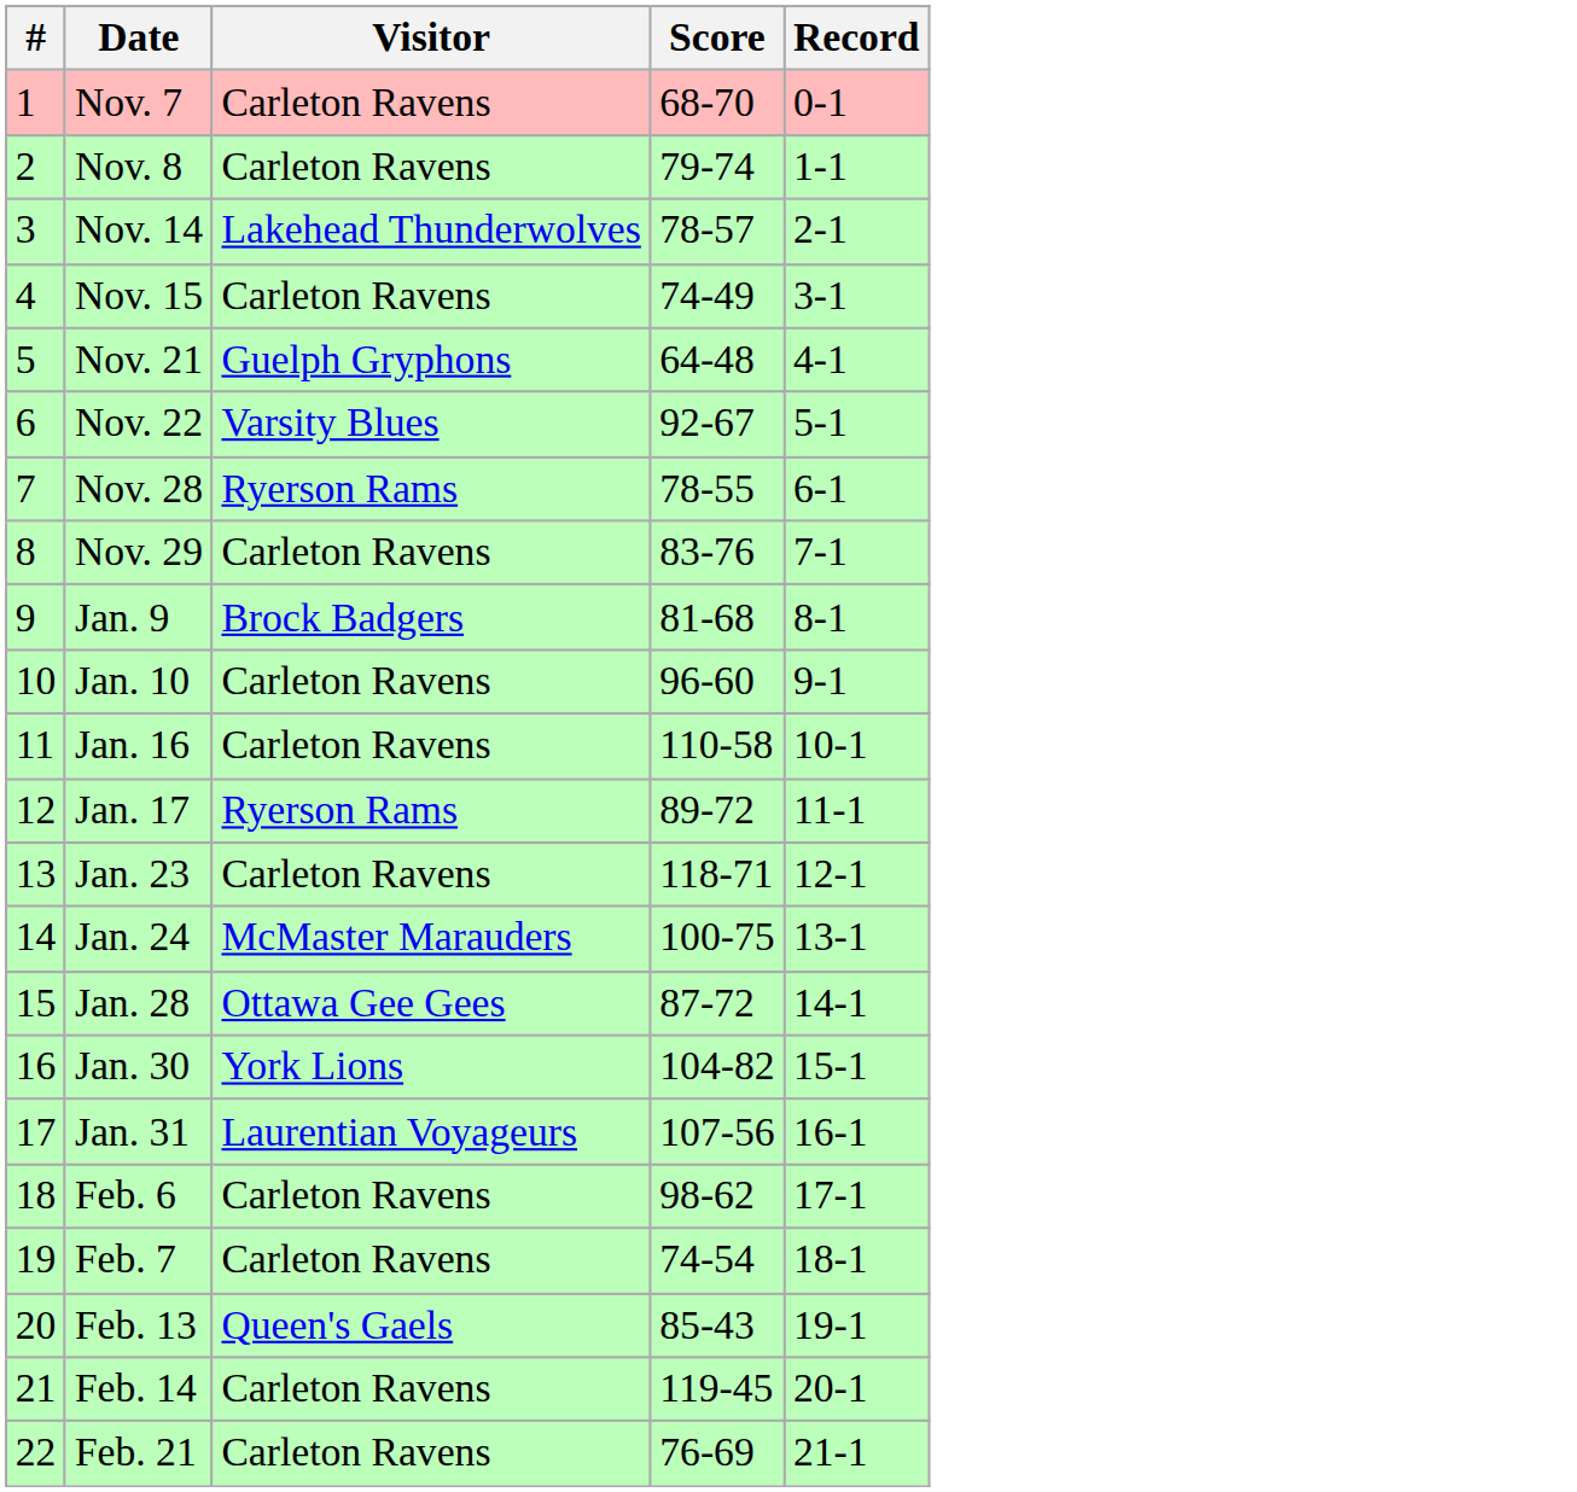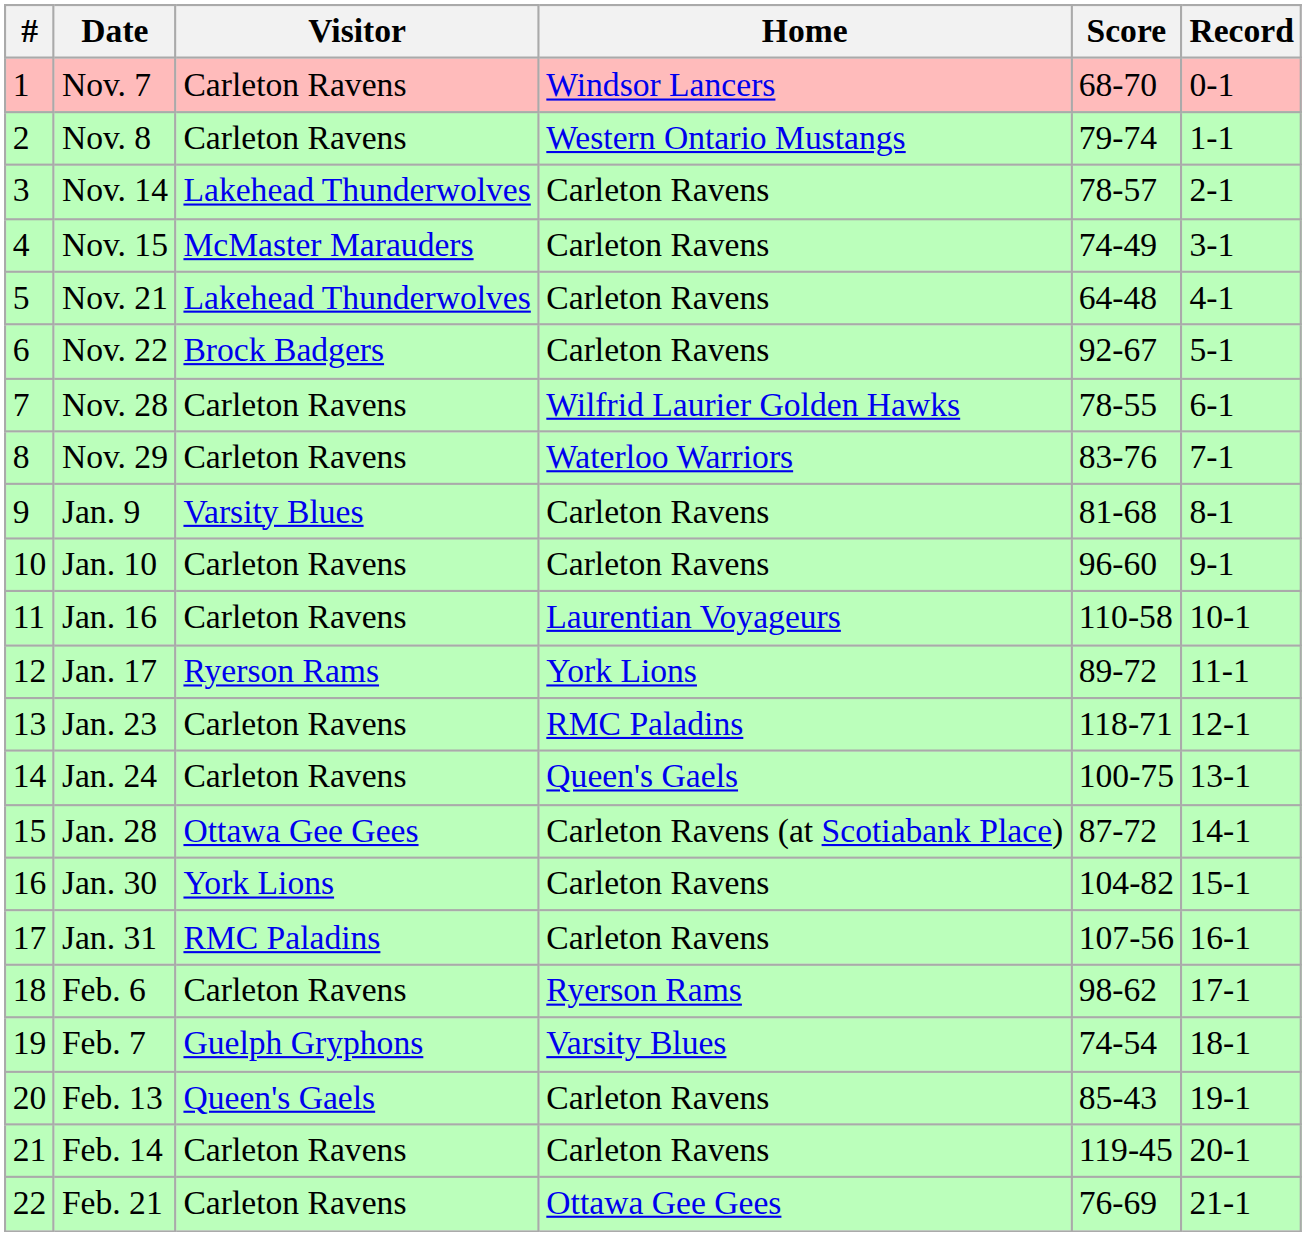 <table class="wikitable">
 <tr>
 <th>#</th>
 <th>Date</th>
 <th>Visitor</th>
+<th>Home</th>
 <th>Score</th>
 <th>Record</th>
 </tr>
 <tr bgcolor="#ffbbbb">
 <td>1</td>
 <td>Nov. 7</td>
 <td>Carleton Ravens</td>
+<td><a href='#'>Windsor Lancers</a></td>
 <td>68-70</td>
 <td>0-1</td>
 </tr>
 <tr bgcolor="#bbffbb">
 <td>2</td>
 <td>Nov. 8</td>
 <td>Carleton Ravens</td>
+<td><a href='#'>Western Ontario Mustangs</a></td>
 <td>79-74</td>
 <td>1-1</td>
 </tr>
 <tr bgcolor="#bbffbb">
 <td>3</td>
 <td>Nov. 14</td>
 <td><a href='#'>Lakehead Thunderwolves</a></td>
+<td>Carleton Ravens</td>
 <td>78-57</td>
 <td>2-1</td>
 </tr>
 <tr bgcolor="#bbffbb">
 <td>4</td>
 <td>Nov. 15</td>
+<td><a href='#'>McMaster Marauders</a></td>
 <td>Carleton Ravens</td>
 <td>74-49</td>
 <td>3-1</td>
 </tr>
 <tr bgcolor="#bbffbb">
 <td>5</td>
 <td>Nov. 21</td>
-<td><a href='#'>Guelph Gryphons</a></td>
+<td><a href='#'>Lakehead Thunderwolves</a></td>
+<td>Carleton Ravens</td>
 <td>64-48</td>
 <td>4-1</td>
 </tr>
 <tr bgcolor="#bbffbb">
 <td>6</td>
 <td>Nov. 22</td>
-<td><a href='#'>Varsity Blues</a></td>
+<td><a href='#'>Brock Badgers</a></td>
+<td>Carleton Ravens</td>
 <td>92-67</td>
 <td>5-1</td>
 </tr>
 <tr bgcolor="#bbffbb">
 <td>7</td>
 <td>Nov. 28</td>
-<td><a href='#'>Ryerson Rams</a></td>
+<td>Carleton Ravens</td>
+<td><a href='#'>Wilfrid Laurier Golden Hawks</a></td>
 <td>78-55</td>
 <td>6-1</td>
 </tr>
 <tr bgcolor="#bbffbb">
 <td>8</td>
 <td>Nov. 29</td>
 <td>Carleton Ravens</td>
+<td><a href='#'>Waterloo Warriors</a></td>
 <td>83-76</td>
 <td>7-1</td>
 </tr>
 <tr bgcolor="#bbffbb">
 <td>9</td>
 <td>Jan. 9</td>
-<td><a href='#'>Brock Badgers</a></td>
+<td><a href='#'>Varsity Blues</a></td>
+<td>Carleton Ravens</td>
 <td>81-68</td>
 <td>8-1</td>
 </tr>
 <tr bgcolor="#bbffbb">
 <td>10</td>
 <td>Jan. 10</td>
+<td>Carleton Ravens</td>
 <td>Carleton Ravens</td>
 <td>96-60</td>
 <td>9-1</td>
 </tr>
 <tr bgcolor="#bbffbb">
 <td>11</td>
 <td>Jan. 16</td>
 <td>Carleton Ravens</td>
+<td><a href='#'>Laurentian Voyageurs</a></td>
 <td>110-58</td>
 <td>10-1</td>
 </tr>
 <tr bgcolor="#bbffbb">
 <td>12</td>
 <td>Jan. 17</td>
 <td><a href='#'>Ryerson Rams</a></td>
+<td><a href='#'>York Lions</a></td>
 <td>89-72</td>
 <td>11-1</td>
 </tr>
 <tr bgcolor="#bbffbb">
 <td>13</td>
 <td>Jan. 23</td>
 <td>Carleton Ravens</td>
+<td><a href='#'>RMC Paladins</a></td>
 <td>118-71</td>
 <td>12-1</td>
 </tr>
 <tr bgcolor="#bbffbb">
 <td>14</td>
 <td>Jan. 24</td>
-<td><a href='#'>McMaster Marauders</a></td>
+<td>Carleton Ravens</td>
+<td><a href='#'>Queen's Gaels</a></td>
 <td>100-75</td>
 <td>13-1</td>
 </tr>
 <tr bgcolor="#bbffbb">
 <td>15</td>
 <td>Jan. 28</td>
 <td><a href='#'>Ottawa Gee Gees</a></td>
+<td>Carleton Ravens (at <a href='#'>Scotiabank Place</a>)</td>
 <td>87-72</td>
 <td>14-1</td>
 </tr>
 <tr bgcolor="#bbffbb">
 <td>16</td>
 <td>Jan. 30</td>
 <td><a href='#'>York Lions</a></td>
+<td>Carleton Ravens</td>
 <td>104-82</td>
 <td>15-1</td>
 </tr>
 <tr bgcolor="#bbffbb">
 <td>17</td>
 <td>Jan. 31</td>
-<td><a href='#'>Laurentian Voyageurs</a></td>
+<td><a href='#'>RMC Paladins</a></td>
+<td>Carleton Ravens</td>
 <td>107-56</td>
 <td>16-1</td>
 </tr>
 <tr bgcolor="#bbffbb">
 <td>18</td>
 <td>Feb. 6</td>
 <td>Carleton Ravens</td>
+<td><a href='#'>Ryerson Rams</a></td>
 <td>98-62</td>
 <td>17-1</td>
 </tr>
 <tr bgcolor="#bbffbb">
 <td>19</td>
 <td>Feb. 7</td>
-<td>Carleton Ravens</td>
+<td><a href='#'>Guelph Gryphons</a></td>
+<td><a href='#'>Varsity Blues</a></td>
 <td>74-54</td>
 <td>18-1</td>
 </tr>
 <tr bgcolor="#bbffbb">
 <td>20</td>
 <td>Feb. 13</td>
 <td><a href='#'>Queen's Gaels</a></td>
+<td>Carleton Ravens</td>
 <td>85-43</td>
 <td>19-1</td>
 </tr>
 <tr bgcolor="#bbffbb">
 <td>21</td>
 <td>Feb. 14</td>
+<td>Carleton Ravens</td>
 <td>Carleton Ravens</td>
 <td>119-45</td>
 <td>20-1</td>
 </tr>
 <tr bgcolor="#bbffbb">
 <td>22</td>
 <td>Feb. 21</td>
 <td>Carleton Ravens</td>
+<td><a href='#'>Ottawa Gee Gees</a></td>
 <td>76-69</td>
 <td>21-1</td>
 </tr>
 </table>
